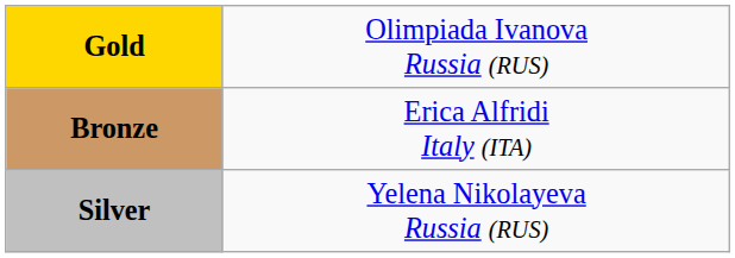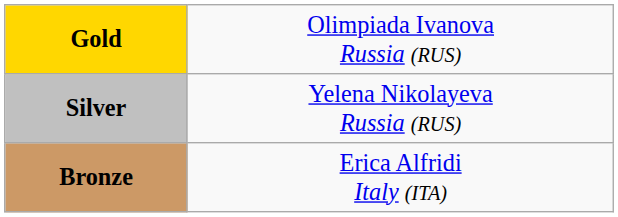 <table class="wikitable" style=" text-align:center; font-size:110%;" width="35%">
 <tr>
 <td bgcolor="gold"><strong>Gold</strong></td>
 <td> <a href='#'>Olimpiada Ivanova</a><br><em><a href='#'>Russia</a> <small>(RUS)</small></em></td>
 </tr>
 <tr>
+<td bgcolor="silver"><strong>Silver</strong></td>
+<td> <a href='#'>Yelena Nikolayeva</a><br><em><a href='#'>Russia</a> <small>(RUS)</small></em></td>
+</tr>
+<tr>
 <td bgcolor="CC9966"><strong>Bronze</strong></td>
 <td> <a href='#'>Erica Alfridi</a><br><em><a href='#'>Italy</a> <small>(ITA)</small></em></td>
 </tr>
-<tr>
-<td bgcolor="silver"><strong>Silver</strong></td>
-<td> <a href='#'>Yelena Nikolayeva</a><br><em><a href='#'>Russia</a> <small>(RUS)</small></em></td>
-</tr>
 </table>
